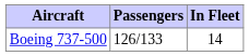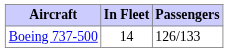 <table class="toccolours" border="1" cellpadding="3" style="border-collapse:collapse;margin: 1em auto;">
 <tr bgcolor=#ccccff>
 <th>Aircraft</th>
+<th>In Fleet</th>
 <th>Passengers</th>
-<th>In Fleet</th>
 </tr>
 <tr>
 <td><a href='#'>Boeing 737-500</a></td>
+<td align=center>14</td>
 <td>126/133</td>
-<td align=center>14</td>
 </tr>
 </table>
